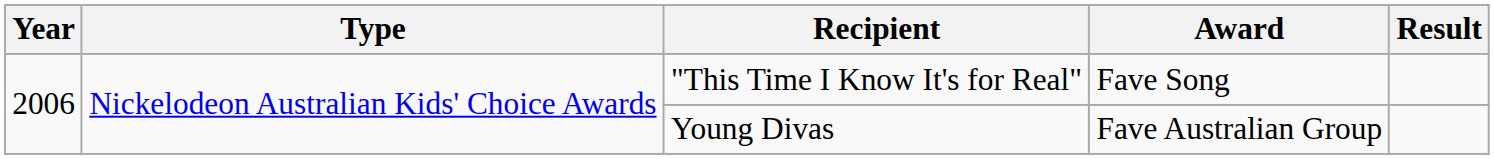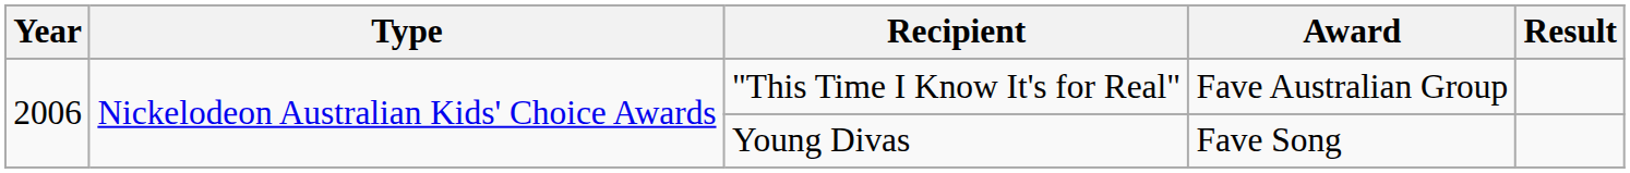 <table class="wikitable">
 <tr>
 <th>Year</th>
 <th>Type</th>
 <th>Recipient</th>
 <th>Award</th>
 <th>Result</th>
 </tr>
 <tr>
 <td rowspan="2">2006</td>
 <td rowspan="2"><a href='#'>Nickelodeon Australian Kids' Choice Awards</a></td>
 <td>"This Time I Know It's for Real"</td>
-<td>Fave Song</td>
+<td>Fave Australian Group</td>
 <td></td>
 </tr>
 <tr>
 <td>Young Divas</td>
-<td>Fave Australian Group</td>
+<td>Fave Song</td>
 <td></td>
 </tr>
 </table>
